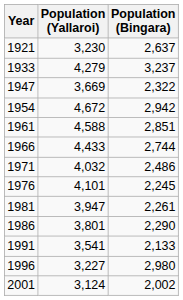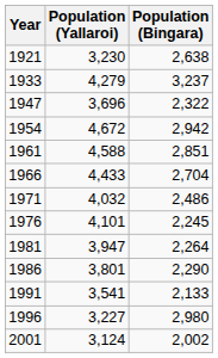 <table class="wikitable">
 <tr>
 <th>Year</th>
 <th>Population<br>(Yallaroi)</th>
 <th>Population<br>(Bingara)</th>
 </tr>
 <tr>
 <td>1921</td>
 <td align="right">3,230</td>
-<td align="right">2,637</td>
+<td align="right">2,638</td>
 </tr>
 <tr>
 <td>1933</td>
 <td align="right">4,279</td>
 <td align="right">3,237</td>
 </tr>
 <tr>
 <td>1947</td>
-<td align="right">3,669</td>
+<td align="right">3,696</td>
 <td align="right">2,322</td>
 </tr>
 <tr>
 <td>1954</td>
 <td align="right">4,672</td>
 <td align="right">2,942</td>
 </tr>
 <tr>
 <td>1961</td>
 <td align="right">4,588</td>
 <td align="right">2,851</td>
 </tr>
 <tr>
 <td>1966</td>
 <td align="right">4,433</td>
-<td align="right">2,744</td>
+<td align="right">2,704</td>
 </tr>
 <tr>
 <td>1971</td>
 <td align="right">4,032</td>
 <td align="right">2,486</td>
 </tr>
 <tr>
 <td>1976</td>
 <td align="right">4,101</td>
 <td align="right">2,245</td>
 </tr>
 <tr>
 <td>1981</td>
 <td align="right">3,947</td>
-<td align="right">2,261</td>
+<td align="right">2,264</td>
 </tr>
 <tr>
 <td>1986</td>
 <td align="right">3,801</td>
 <td align="right">2,290</td>
 </tr>
 <tr>
 <td>1991</td>
 <td align="right">3,541</td>
 <td align="right">2,133</td>
 </tr>
 <tr>
 <td>1996</td>
 <td align="right">3,227</td>
 <td align="right">2,980</td>
 </tr>
 <tr>
 <td>2001</td>
 <td align="right">3,124</td>
 <td align="right">2,002</td>
 </tr>
 </table>
